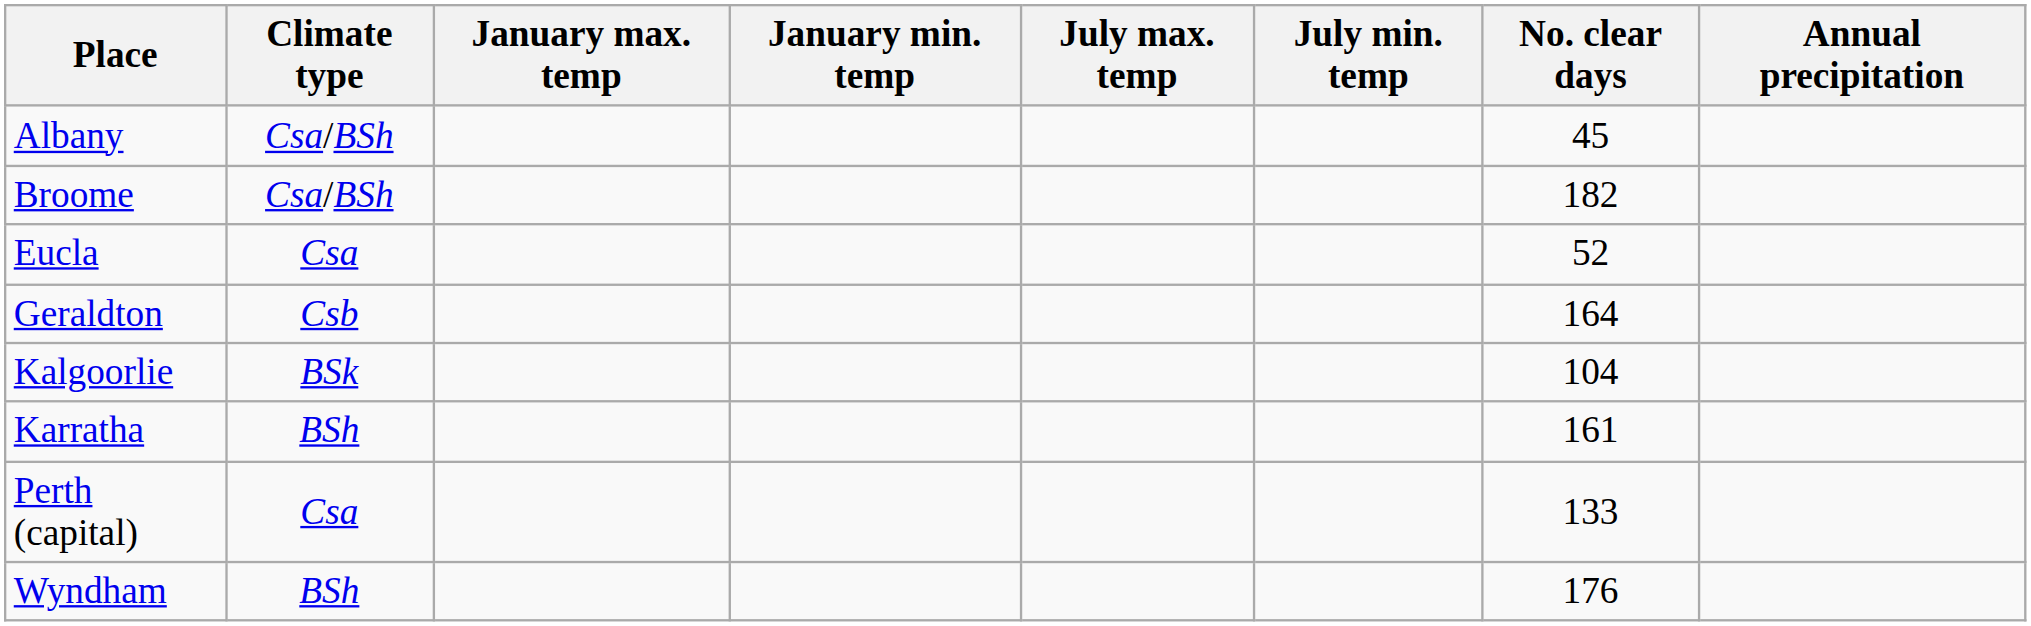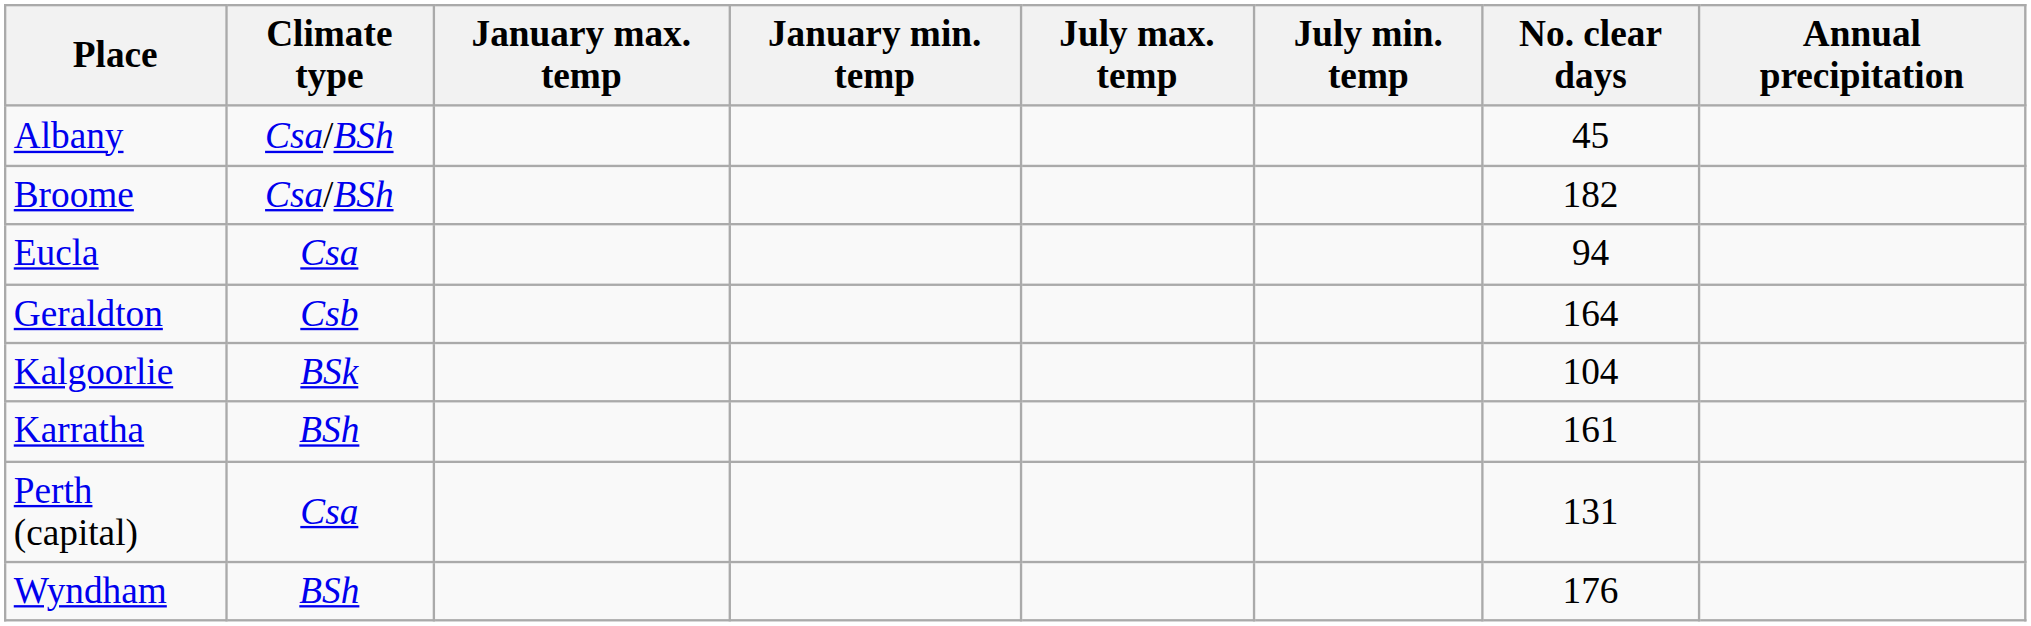 <table class="wikitable sortable">
 <tr>
 <th>Place</th>
 <th>Climate type</th>
 <th>January max. temp</th>
 <th>January min. temp</th>
 <th>July max. temp</th>
 <th>July min. temp</th>
 <th>No. clear days</th>
 <th>Annual precipitation</th>
 </tr>
 <tr>
 <td><a href='#'>Albany</a></td>
 <td align=center><a href='#'><em>Csa</em></a>/<a href='#'><em>BSh</em></a></td>
 <td align=center></td>
 <td align=center></td>
 <td align=center></td>
 <td align=center></td>
 <td align=center>45</td>
 <td align=center></td>
 </tr>
 <tr>
 <td><a href='#'>Broome</a></td>
 <td align=center><a href='#'><em>Csa</em></a>/<a href='#'><em>BSh</em></a></td>
 <td align=center></td>
 <td align=center></td>
 <td align=center></td>
 <td align=center></td>
 <td align=center>182</td>
 <td align=center></td>
 </tr>
 <tr>
 <td><a href='#'>Eucla</a></td>
 <td align=center><a href='#'><em>Csa</em></a></td>
 <td align=center></td>
 <td align=center></td>
 <td align=center></td>
 <td align=center></td>
-<td align=center>52</td>
+<td align=center>94</td>
 <td align=center></td>
 </tr>
 <tr>
 <td><a href='#'>Geraldton</a></td>
 <td align=center><a href='#'><em>Csb</em></a></td>
 <td align=center></td>
 <td align=center></td>
 <td align=center></td>
 <td align=center></td>
 <td align=center>164</td>
 <td align=center></td>
 </tr>
 <tr>
 <td><a href='#'>Kalgoorlie</a></td>
 <td align=center><a href='#'><em>BSk</em></a></td>
 <td align=center></td>
 <td align=center></td>
 <td align=center></td>
 <td align=center></td>
 <td align=center>104</td>
 <td align=center></td>
 </tr>
 <tr>
 <td><a href='#'>Karratha</a></td>
 <td align=center><a href='#'><em>BSh</em></a></td>
 <td align=center></td>
 <td align=center></td>
 <td align=center></td>
 <td align=center></td>
 <td align=center>161</td>
 <td align=center></td>
 </tr>
 <tr>
 <td><a href='#'>Perth</a> (capital)</td>
 <td align=center><a href='#'><em>Csa</em></a></td>
 <td align=center></td>
 <td align=center></td>
 <td align=center></td>
 <td align=center></td>
-<td align=center>133</td>
+<td align=center>131</td>
 <td align=center></td>
 </tr>
 <tr>
 <td><a href='#'>Wyndham</a></td>
 <td align=center><a href='#'><em>BSh</em></a></td>
 <td align=center></td>
 <td align=center></td>
 <td align=center></td>
 <td align=center></td>
 <td align=center>176</td>
 <td align=center></td>
 </tr>
 </table>
